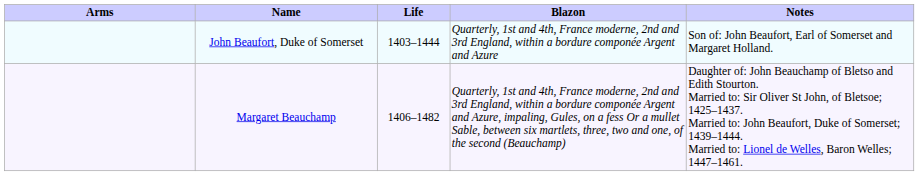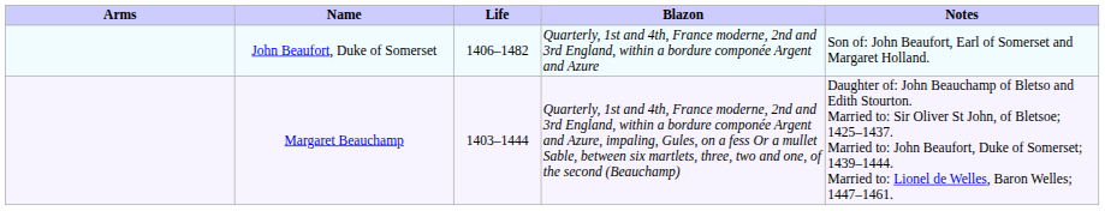 <table width="100%" border="1" cellpadding="2" cellspacing="0" style="margin: 0.5em 0.3em 0.5em 0; background: #f9f9f9; border: 1px #aaa solid; border-collapse: collapse;">
 <tr>
 <th width="21%" bgcolor = "#ccccff">Arms</th>
 <th width="20%" bgcolor = "#ccccff">Name</th>
 <th width="8%" bgcolor = "#ccccff">Life</th>
 <th width="26%" bgcolor = "#ccccff">Blazon</th>
 <th width="26%" bgcolor = "#ccccff">Notes</th>
 </tr>
 <tr bgcolor=f0fcff>
 <td align="center"></td>
 <td align="center"><a href='#'>John Beaufort</a>, Duke of Somerset</td>
-<td align="center">1403–1444</td>
+<td align="center">1406–1482</td>
 <td><em>Quarterly, 1st and 4th, France moderne, 2nd and 3rd England, within a bordure componée Argent and Azure</em></td>
 <td>Son of: John Beaufort, Earl of Somerset and Margaret Holland.</td>
 </tr>
 <tr bgcolor=f8f4ff>
 <td align="center"></td>
 <td align="center"><a href='#'>Margaret Beauchamp</a></td>
-<td align="center">1406–1482</td>
+<td align="center">1403–1444</td>
 <td><em>Quarterly, 1st and 4th, France moderne, 2nd and 3rd England, within a bordure componée Argent and Azure, impaling, Gules, on a fess Or a mullet Sable, between six martlets, three, two and one, of the second (Beauchamp)</em></td>
 <td>Daughter of: John Beauchamp of Bletso and Edith Stourton.<br>Married to: Sir Oliver St John, of Bletsoe; 1425–1437.<br>Married to: John Beaufort, Duke of Somerset; 1439–1444.<br>Married to: <a href='#'>Lionel de Welles</a>, Baron Welles; 1447–1461.</td>
 </tr>
 </table>
